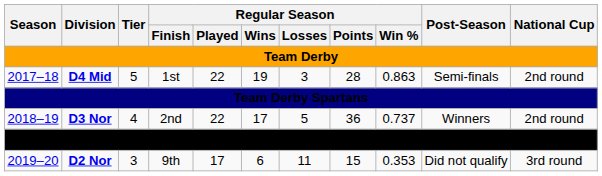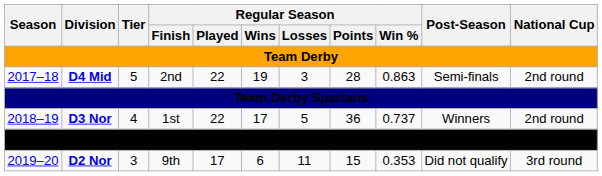 <table class="wikitable" style="font-size:100%;">
 <tr bgcolor="#efefef">
 <th rowspan="2">Season</th>
 <th rowspan="2">Division</th>
 <th rowspan="2">Tier</th>
 <th colspan="6">Regular Season</th>
 <th rowspan="2">Post-Season</th>
 <th rowspan="2">National Cup</th>
 </tr>
 <tr>
 <th>Finish</th>
 <th>Played</th>
 <th>Wins</th>
 <th>Losses</th>
 <th>Points</th>
 <th>Win %</th>
 </tr>
 <tr>
 <td colspan="13" align=center bgcolor="orange"><span><strong>Team Derby</strong></span></td>
 </tr>
 <tr>
 <td style="text-align:center;"><a href='#'>2017–18</a></td>
 <td style="text-align:center;"><strong><a href='#'>D4 Mid</a></strong></td>
 <td style="text-align:center;">5</td>
-<td style="text-align:center;">1st</td>
+<td style="text-align:center;">2nd</td>
 <td style="text-align:center;">22</td>
 <td style="text-align:center;">19</td>
 <td style="text-align:center;">3</td>
 <td style="text-align:center;">28</td>
 <td style="text-align:center;">0.863</td>
 <td style="text-align:center;">Semi-finals</td>
 <td style="text-align:center;">2nd round</td>
 </tr>
 <tr>
 <td colspan="13" align=center bgcolor="navy"><span><strong>Team Derby Spartans</strong></span></td>
 </tr>
 <tr>
 <td style="text-align:center;"><a href='#'>2018–19</a></td>
 <td style="text-align:center;"><strong><a href='#'>D3 Nor</a></strong></td>
 <td style="text-align:center;">4</td>
-<td style="text-align:center;">2nd</td>
+<td style="text-align:center;">1st</td>
 <td style="text-align:center;">22</td>
 <td style="text-align:center;">17</td>
 <td style="text-align:center;">5</td>
 <td style="text-align:center;">36</td>
 <td style="text-align:center;">0.737</td>
 <td style="text-align:center;">Winners</td>
 <td style="text-align:center;">2nd round</td>
 </tr>
 <tr>
 <td colspan="13" align=center bgcolor="black"><span><strong>Derbyshire Spartans</strong></span></td>
 </tr>
 <tr>
 <td style="text-align:center;"><a href='#'>2019–20</a></td>
 <td style="text-align:center;"><strong><a href='#'>D2 Nor</a></strong></td>
 <td style="text-align:center;">3</td>
 <td style="text-align:center;">9th</td>
 <td style="text-align:center;">17</td>
 <td style="text-align:center;">6</td>
 <td style="text-align:center;">11</td>
 <td style="text-align:center;">15</td>
 <td style="text-align:center;">0.353</td>
 <td style="text-align:center;">Did not qualify</td>
 <td style="text-align:center;">3rd round</td>
 </tr>
 </table>
